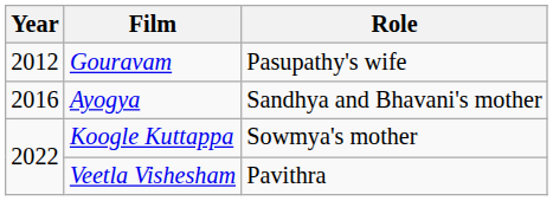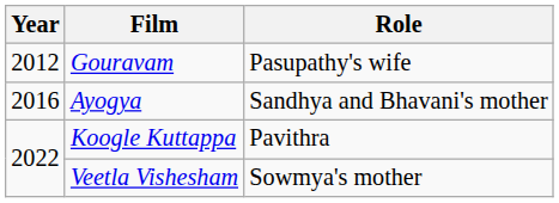 <table class="wikitable">
 <tr>
 <th>Year</th>
 <th>Film</th>
 <th>Role</th>
 </tr>
 <tr>
 <td>2012</td>
 <td><em><a href='#'>Gouravam</a></em></td>
 <td>Pasupathy's wife</td>
 </tr>
 <tr>
 <td>2016</td>
 <td><em><a href='#'>Ayogya</a></em></td>
 <td>Sandhya and Bhavani's mother</td>
 </tr>
 <tr>
 <td rowspan="2">2022</td>
 <td><em><a href='#'>Koogle Kuttappa</a></em></td>
-<td>Sowmya's mother</td>
+<td>Pavithra</td>
 </tr>
 <tr>
 <td><em><a href='#'>Veetla Vishesham</a></em></td>
-<td>Pavithra</td>
+<td>Sowmya's mother</td>
 </tr>
 </table>
